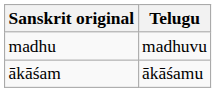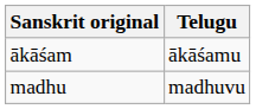 <table class="wikitable">
 <tr>
 <th>Sanskrit original</th>
 <th>Telugu</th>
 </tr>
 <tr>
+<td>ākāśam</td>
+<td>ākāśamu</td>
+</tr>
+<tr>
 <td>madhu</td>
 <td>madhuvu</td>
 </tr>
-<tr>
-<td>ākāśam</td>
-<td>ākāśamu</td>
-</tr>
 </table>
